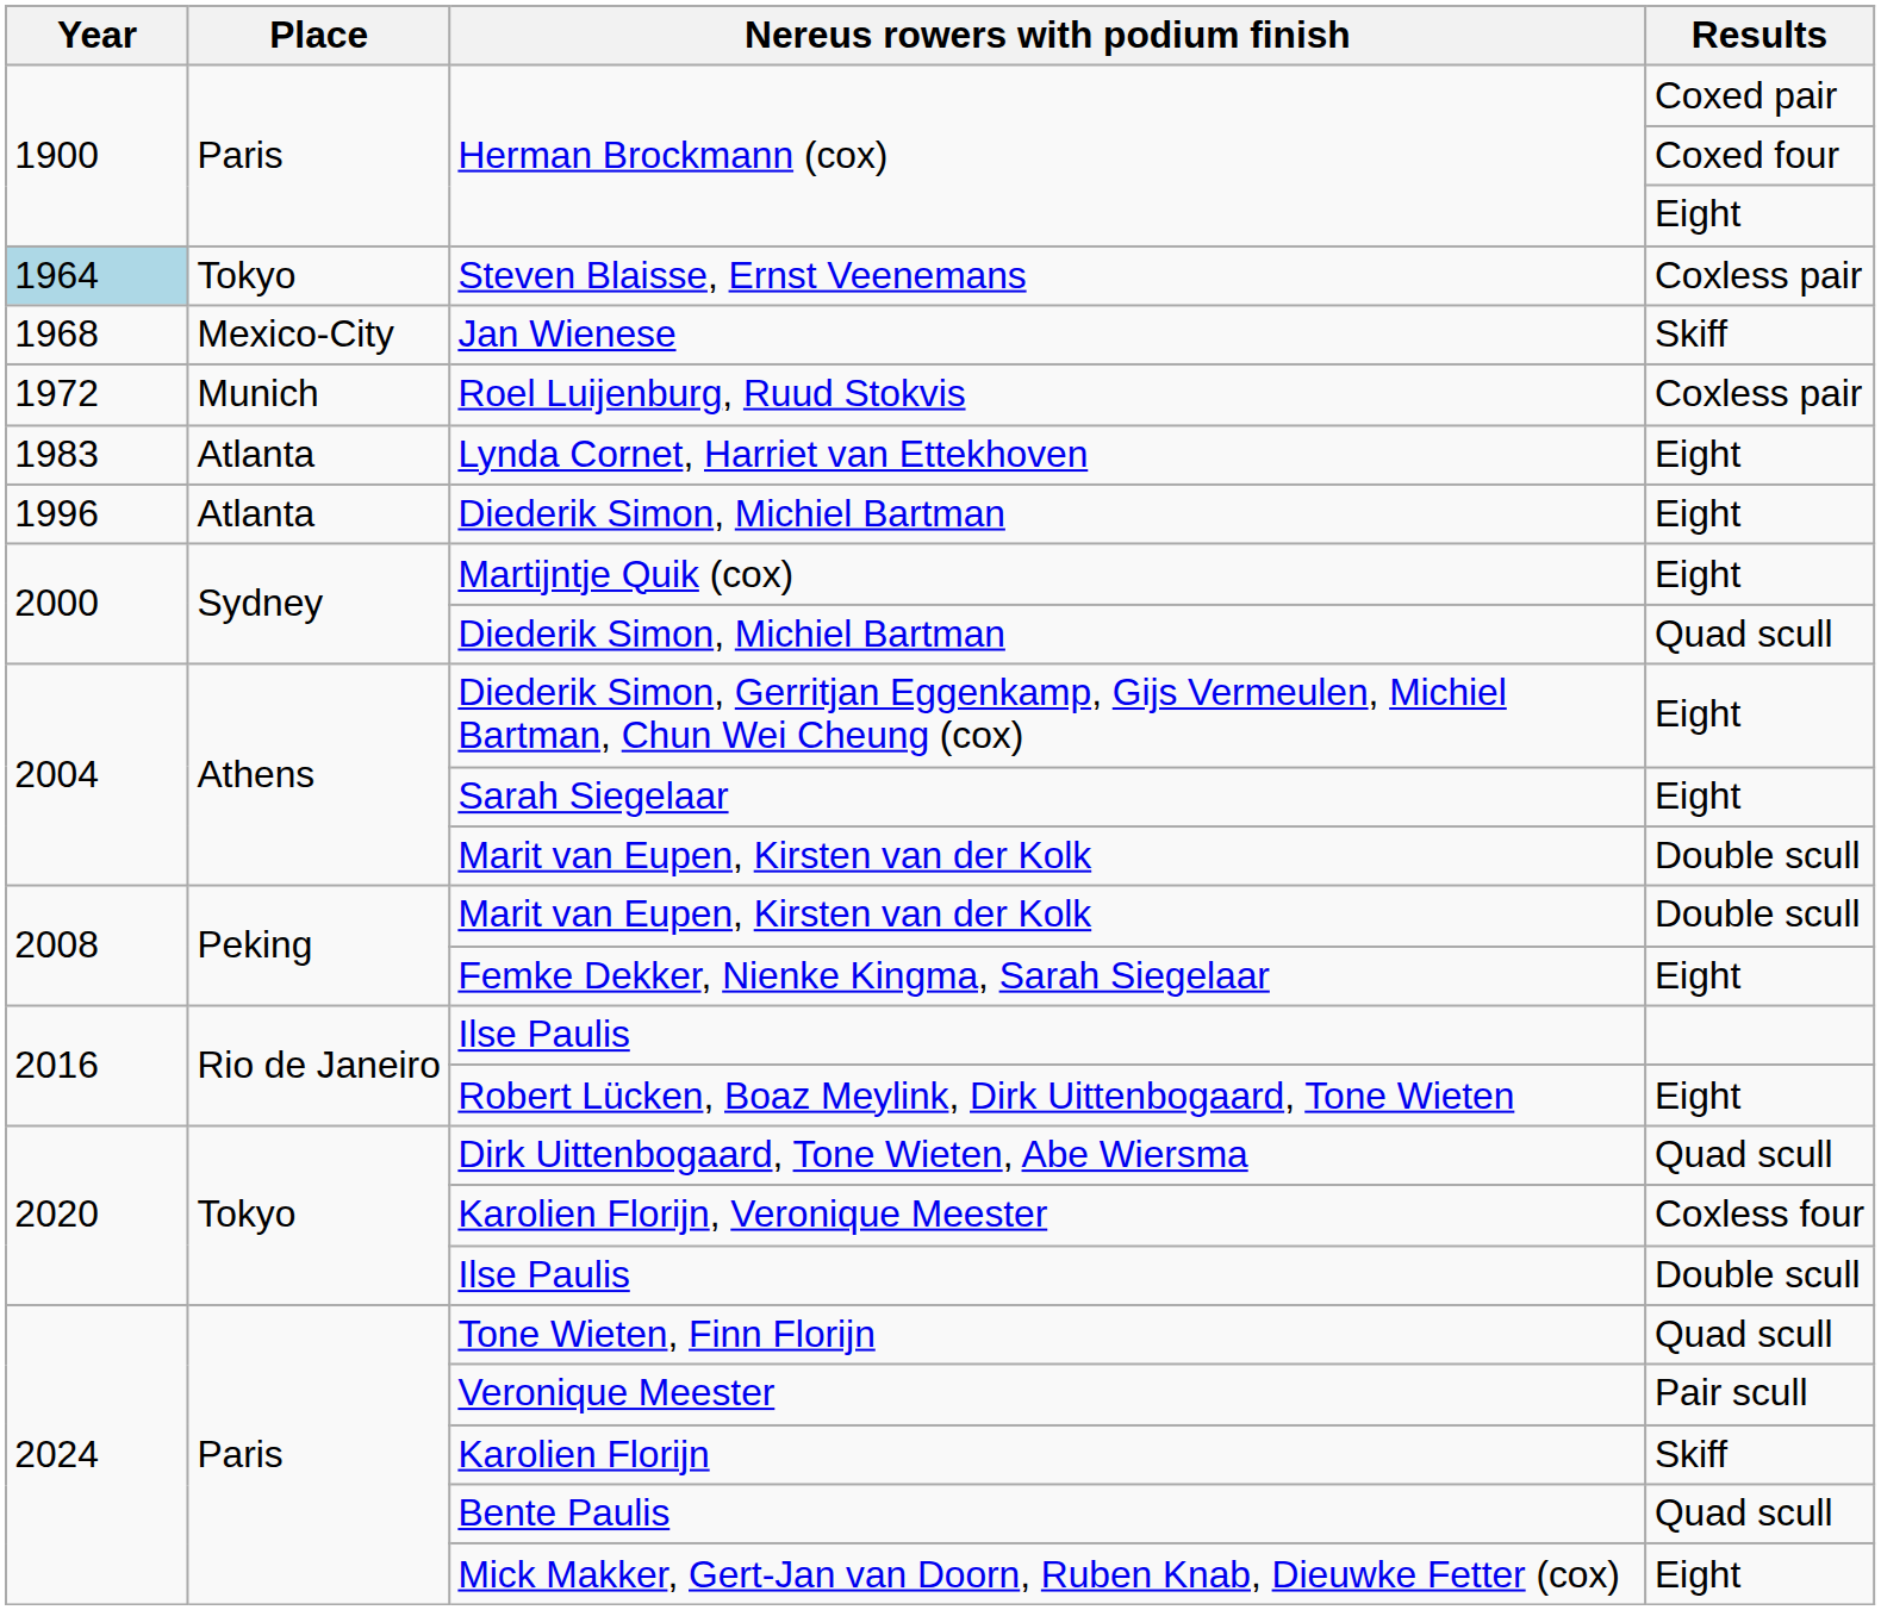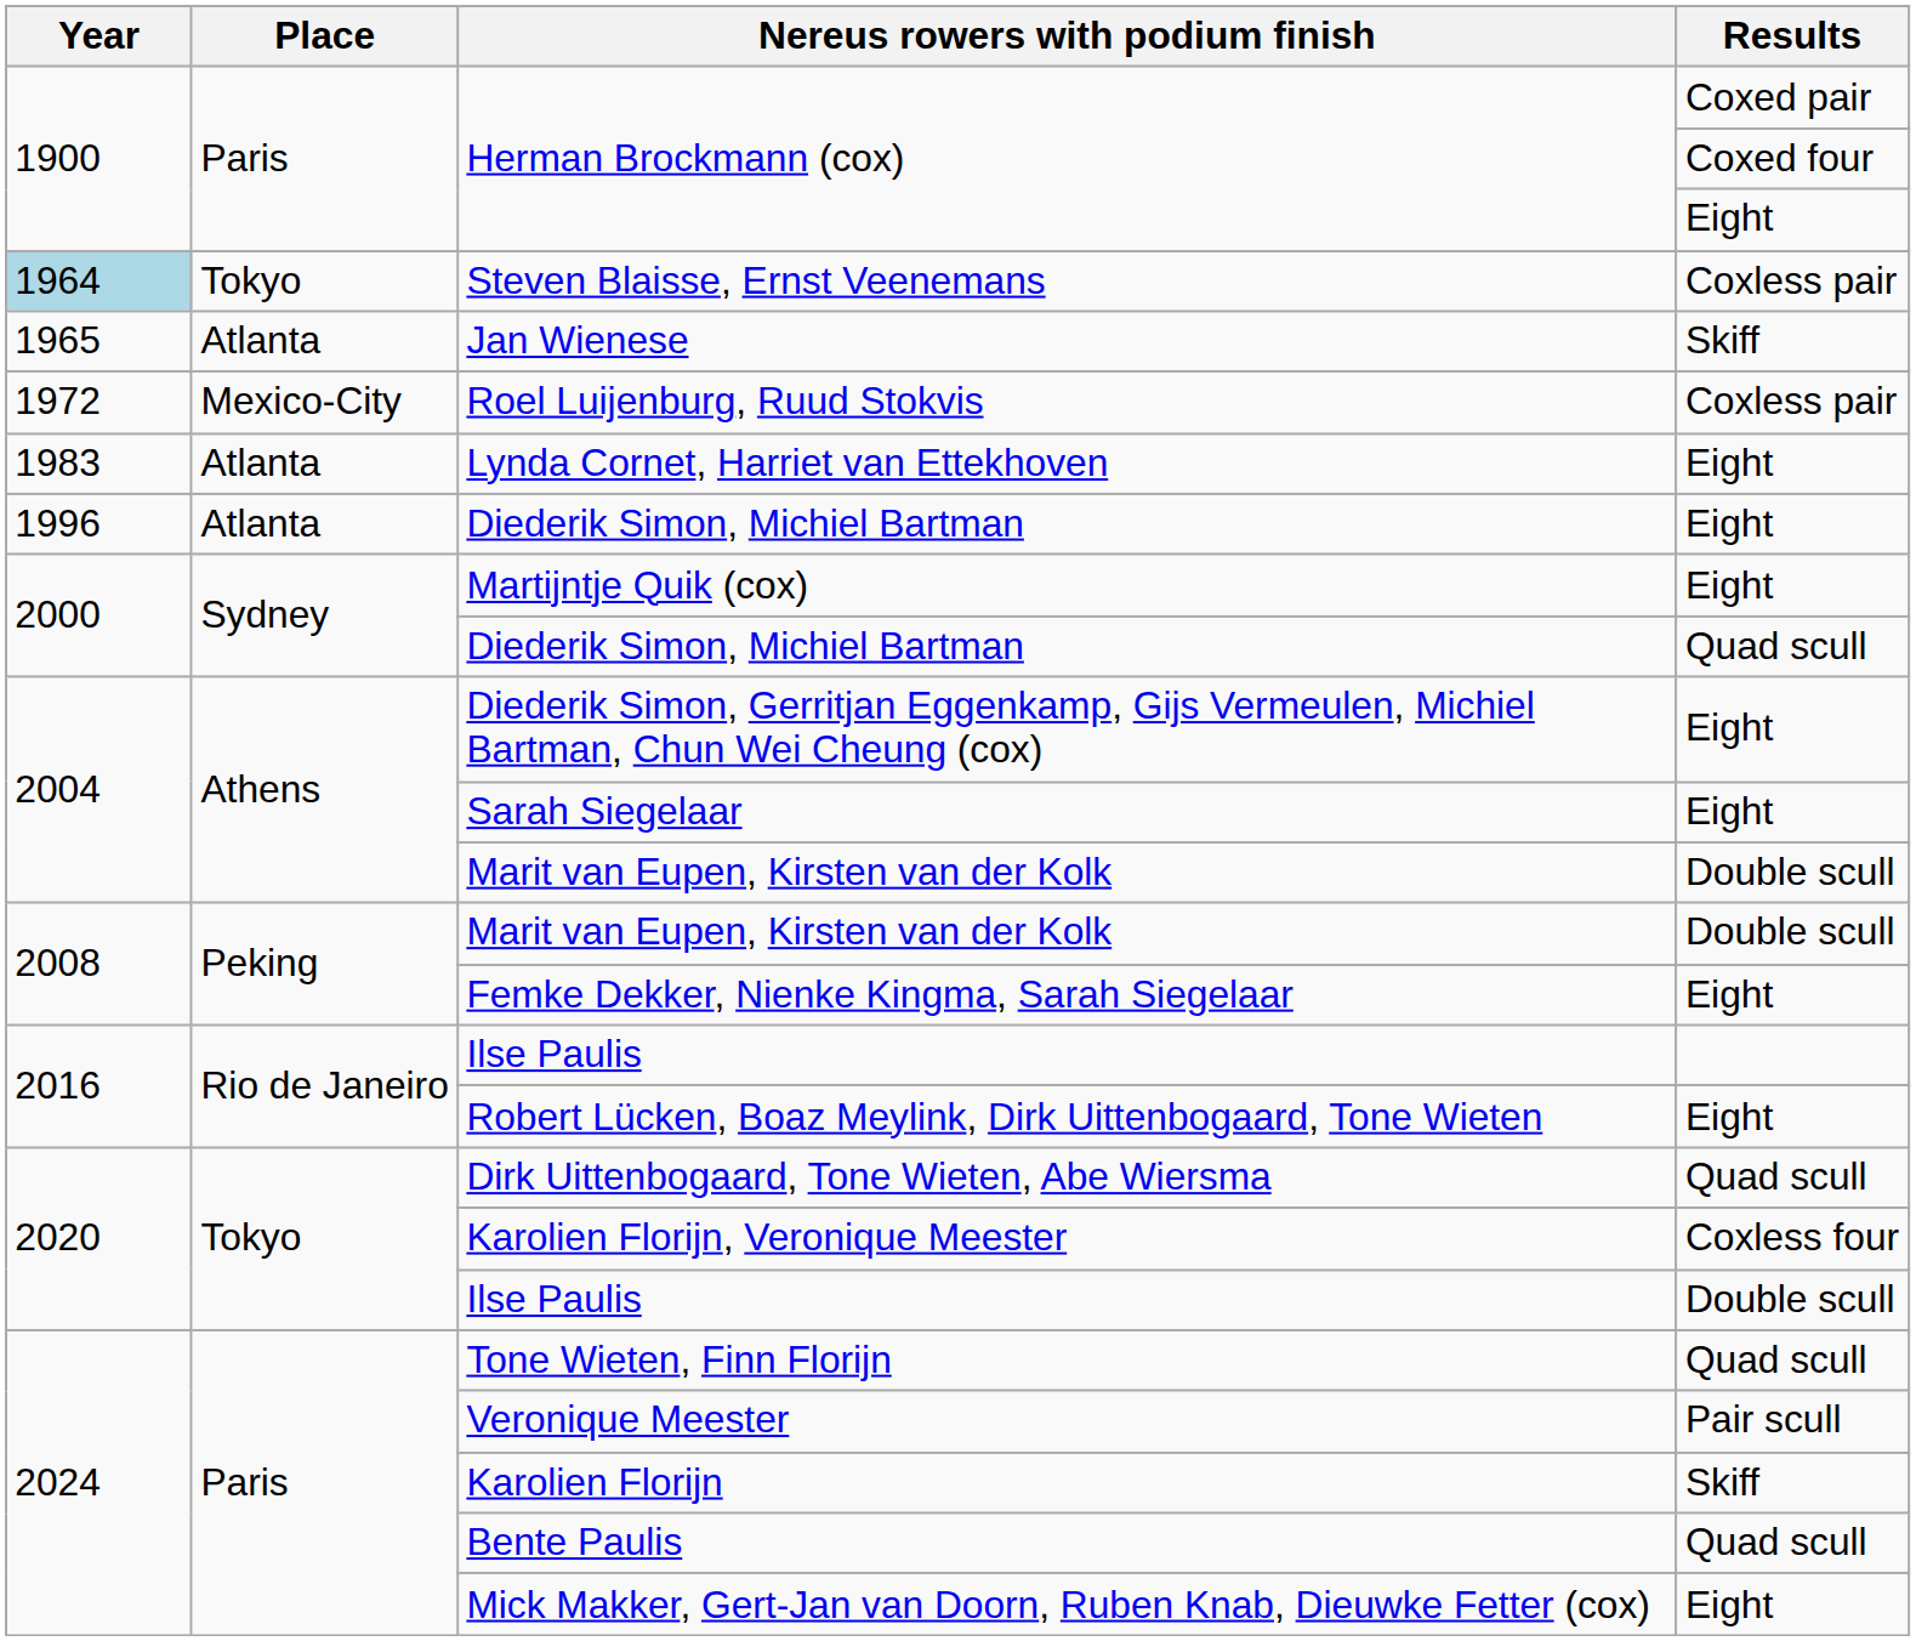 <table class="wikitable">
 <tr>
 <th width="70">Year</th>
 <th>Place</th>
 <th width="500">Nereus rowers with podium finish</th>
 <th>Results</th>
 </tr>
 <tr>
 <td rowspan="3">1900</td>
 <td rowspan="3">Paris</td>
 <td rowspan="3"><a href='#'>Herman Brockmann</a> (cox)</td>
 <td> Coxed pair</td>
 </tr>
 <tr>
 <td> Coxed four</td>
 </tr>
 <tr>
 <td> Eight</td>
 </tr>
 <tr>
 <td style="background: lightblue;">1964</td>
 <td>Tokyo</td>
 <td><a href='#'>Steven Blaisse</a>, <a href='#'>Ernst Veenemans</a></td>
 <td> Coxless pair</td>
 </tr>
 <tr>
-<td>1968</td>
-<td>Mexico-City</td>
+<td>1965</td>
+<td>Atlanta</td>
 <td><a href='#'>Jan Wienese</a></td>
 <td> Skiff</td>
 </tr>
 <tr>
 <td>1972</td>
-<td>Munich</td>
+<td>Mexico-City</td>
 <td><a href='#'>Roel Luijenburg</a>, <a href='#'>Ruud Stokvis</a></td>
 <td> Coxless pair</td>
 </tr>
 <tr>
 <td>1983</td>
 <td>Atlanta</td>
 <td><a href='#'>Lynda Cornet</a>, <a href='#'>Harriet van Ettekhoven</a></td>
 <td> Eight</td>
 </tr>
 <tr>
 <td>1996</td>
 <td>Atlanta</td>
 <td><a href='#'>Diederik Simon</a>, <a href='#'>Michiel Bartman</a></td>
 <td> Eight</td>
 </tr>
 <tr>
 <td rowspan="2">2000</td>
 <td rowspan="2">Sydney</td>
 <td><a href='#'>Martijntje Quik</a> (cox)</td>
 <td> Eight</td>
 </tr>
 <tr>
 <td><a href='#'>Diederik Simon</a>, <a href='#'>Michiel Bartman</a></td>
 <td> Quad scull</td>
 </tr>
 <tr>
 <td rowspan="3">2004</td>
 <td rowspan="3">Athens</td>
 <td><a href='#'>Diederik Simon</a>, <a href='#'>Gerritjan Eggenkamp</a>, <a href='#'>Gijs Vermeulen</a>, <a href='#'>Michiel Bartman</a>, <a href='#'>Chun Wei Cheung</a> (cox)</td>
 <td> Eight</td>
 </tr>
 <tr>
 <td><a href='#'>Sarah Siegelaar</a></td>
 <td> Eight</td>
 </tr>
 <tr>
 <td><a href='#'>Marit van Eupen</a>, <a href='#'>Kirsten van der Kolk</a></td>
 <td> Double scull</td>
 </tr>
 <tr>
 <td rowspan="2">2008</td>
 <td rowspan="2">Peking</td>
 <td><a href='#'>Marit van Eupen</a>, <a href='#'>Kirsten van der Kolk</a></td>
 <td> Double scull</td>
 </tr>
 <tr>
 <td><a href='#'>Femke Dekker</a>, <a href='#'>Nienke Kingma</a>, <a href='#'>Sarah Siegelaar</a></td>
 <td> Eight</td>
 </tr>
 <tr>
 <td rowspan="2">2016</td>
 <td rowspan="2">Rio de Janeiro</td>
 <td><a href='#'>Ilse Paulis</a></td>
 <td></td>
 </tr>
 <tr>
 <td><a href='#'>Robert Lücken</a>, <a href='#'>Boaz Meylink</a>, <a href='#'>Dirk Uittenbogaard</a>, <a href='#'>Tone Wieten</a></td>
 <td> Eight</td>
 </tr>
 <tr>
 <td rowspan="3">2020</td>
 <td rowspan="3">Tokyo</td>
 <td><a href='#'>Dirk Uittenbogaard</a>, <a href='#'>Tone Wieten</a>, <a href='#'>Abe Wiersma</a></td>
 <td> Quad scull</td>
 </tr>
 <tr>
 <td><a href='#'>Karolien Florijn</a>, <a href='#'>Veronique Meester</a></td>
 <td> Coxless four</td>
 </tr>
 <tr>
 <td><a href='#'>Ilse Paulis</a></td>
 <td> Double scull</td>
 </tr>
 <tr>
 <td rowspan="5">2024</td>
 <td rowspan="5">Paris</td>
 <td><a href='#'>Tone Wieten</a>, <a href='#'>Finn Florijn</a></td>
 <td> Quad scull</td>
 </tr>
 <tr>
 <td><a href='#'>Veronique Meester</a></td>
 <td> Pair scull</td>
 </tr>
 <tr>
 <td><a href='#'>Karolien Florijn</a></td>
 <td> Skiff</td>
 </tr>
 <tr>
 <td><a href='#'>Bente Paulis</a></td>
 <td> Quad scull</td>
 </tr>
 <tr>
 <td><a href='#'>Mick Makker</a>, <a href='#'>Gert-Jan van Doorn</a>, <a href='#'>Ruben Knab</a>, <a href='#'>Dieuwke Fetter</a> (cox)</td>
 <td> Eight</td>
 </tr>
 </table>
